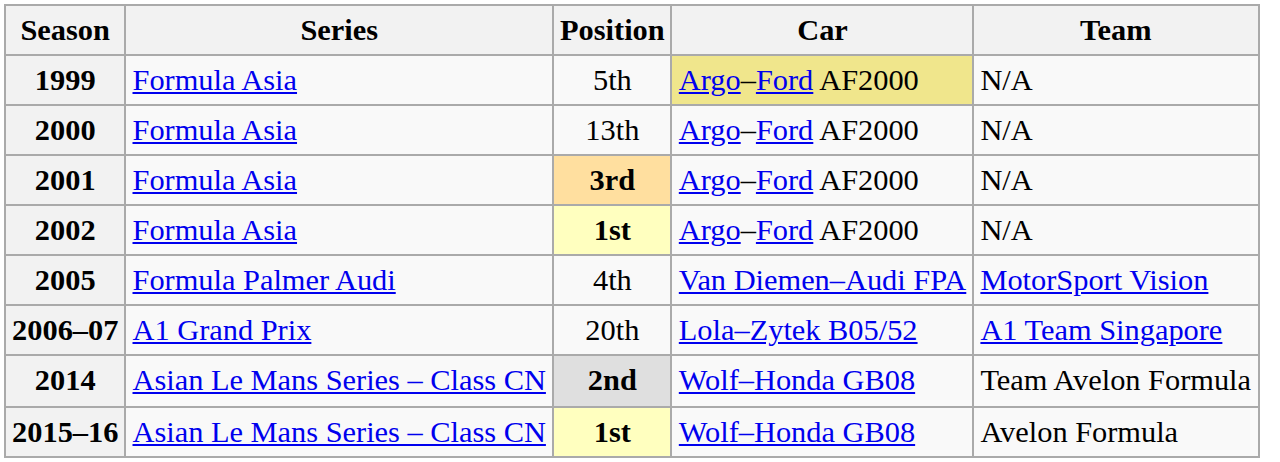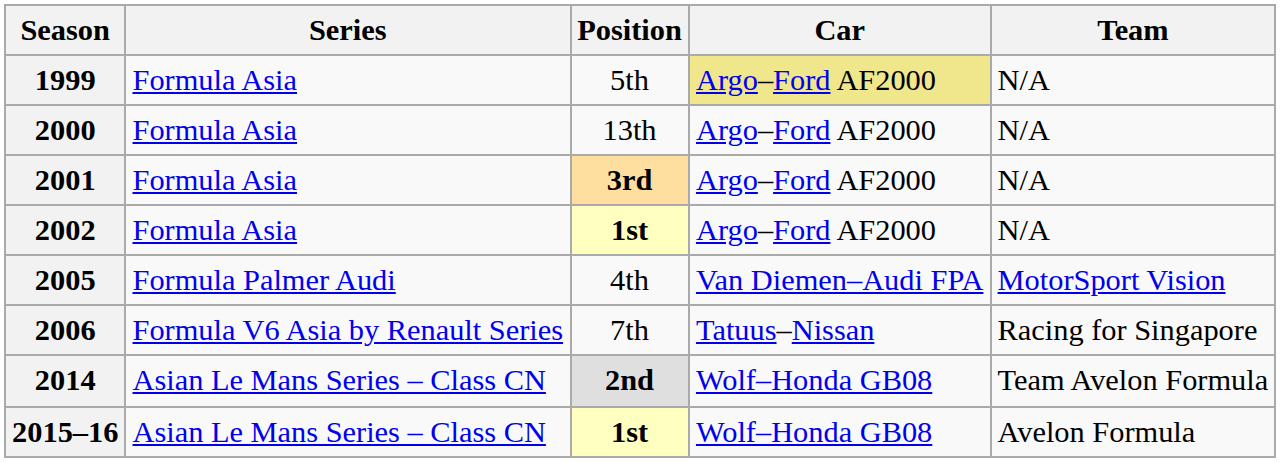 <table class="wikitable" style="font-size: 95%;">
 <tr>
 <th>Season</th>
 <th>Series</th>
 <th>Position</th>
 <th>Car</th>
 <th>Team</th>
 </tr>
 <tr>
 <th>1999</th>
 <td><a href='#'>Formula Asia</a></td>
 <td align=center>5th</td>
 <td style="background: khaki;"><a href='#'>Argo</a>–<a href='#'>Ford</a> AF2000</td>
 <td>N/A</td>
 </tr>
 <tr>
 <th>2000</th>
 <td><a href='#'>Formula Asia</a></td>
 <td align=center>13th</td>
 <td><a href='#'>Argo</a>–<a href='#'>Ford</a> AF2000</td>
 <td>N/A</td>
 </tr>
 <tr>
 <th>2001</th>
 <td><a href='#'>Formula Asia</a></td>
 <td align=center style="background:#FFDF9F;"><strong>3rd</strong></td>
 <td><a href='#'>Argo</a>–<a href='#'>Ford</a> AF2000</td>
 <td>N/A</td>
 </tr>
 <tr>
 <th>2002</th>
 <td><a href='#'>Formula Asia</a></td>
 <td align=center style="background:#FFFFBF;"><strong>1st</strong></td>
 <td><a href='#'>Argo</a>–<a href='#'>Ford</a> AF2000</td>
 <td>N/A</td>
 </tr>
 <tr>
 <th>2005</th>
 <td><a href='#'>Formula Palmer Audi</a></td>
 <td align=center>4th</td>
 <td><a href='#'>Van Diemen–Audi FPA</a></td>
 <td><a href='#'>MotorSport Vision</a></td>
 </tr>
 <tr>
-<th>2006–07</th>
-<td><a href='#'>A1 Grand Prix</a></td>
-<td align=center>20th</td>
-<td><a href='#'>Lola–Zytek B05/52</a></td>
-<td><a href='#'>A1 Team Singapore</a></td>
+<th>2006</th>
+<td><a href='#'>Formula V6 Asia by Renault Series</a></td>
+<td align=center>7th</td>
+<td><a href='#'>Tatuus</a>–<a href='#'>Nissan</a></td>
+<td>Racing for Singapore</td>
 </tr>
 <tr>
 <th>2014</th>
 <td><a href='#'>Asian Le Mans Series – Class CN</a></td>
 <td align=center style="background:#DFDFDF;"><strong>2nd</strong></td>
 <td><a href='#'>Wolf–Honda GB08</a></td>
 <td>Team Avelon Formula</td>
 </tr>
 <tr>
 <th>2015–16</th>
 <td><a href='#'>Asian Le Mans Series – Class CN</a></td>
 <td align=center style="background:#FFFFBF;"><strong>1st</strong></td>
 <td><a href='#'>Wolf–Honda GB08</a></td>
 <td>Avelon Formula</td>
 </tr>
 </table>
